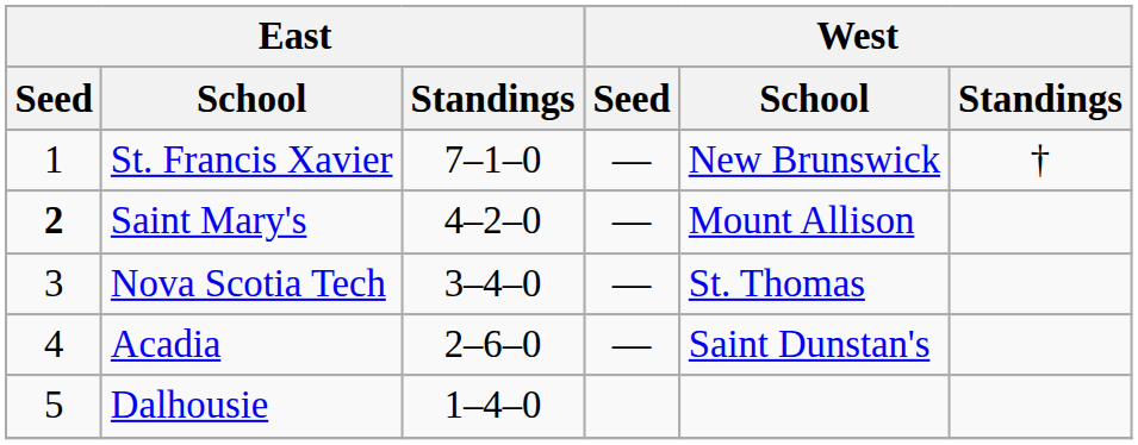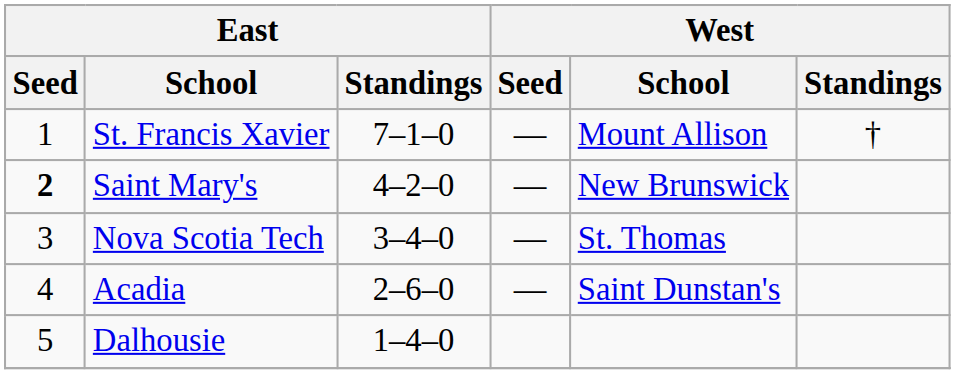 <table class="wikitable">
 <tr>
 <th colspan=3>East</th>
 <th colspan=3>West</th>
 </tr>
 <tr>
 <th>Seed</th>
 <th>School</th>
 <th>Standings</th>
 <th>Seed</th>
 <th>School</th>
 <th>Standings</th>
 </tr>
 <tr>
 <td align=center>1</td>
 <td><a href='#'>St. Francis Xavier</a></td>
 <td align=center>7–1–0</td>
 <td align=center>—</td>
-<td><a href='#'>New Brunswick</a></td>
+<td><a href='#'>Mount Allison</a></td>
 <td align=center>†</td>
 </tr>
 <tr>
 <td align=center><strong>2</strong></td>
 <td><a href='#'>Saint Mary's</a></td>
 <td align=center>4–2–0</td>
 <td align=center>—</td>
-<td><a href='#'>Mount Allison</a></td>
+<td><a href='#'>New Brunswick</a></td>
 <td></td>
 </tr>
 <tr>
 <td align=center>3</td>
 <td><a href='#'>Nova Scotia Tech</a></td>
 <td align=center>3–4–0</td>
 <td align=center>—</td>
 <td><a href='#'>St. Thomas</a></td>
 <td></td>
 </tr>
 <tr>
 <td align=center>4</td>
 <td><a href='#'>Acadia</a></td>
 <td align=center>2–6–0</td>
 <td align=center>—</td>
 <td><a href='#'>Saint Dunstan's</a></td>
 <td></td>
 </tr>
 <tr>
 <td align=center>5</td>
 <td><a href='#'>Dalhousie</a></td>
 <td align=center>1–4–0</td>
 <td></td>
 <td></td>
 <td></td>
 </tr>
 <tr>
 </tr>
 </table>
